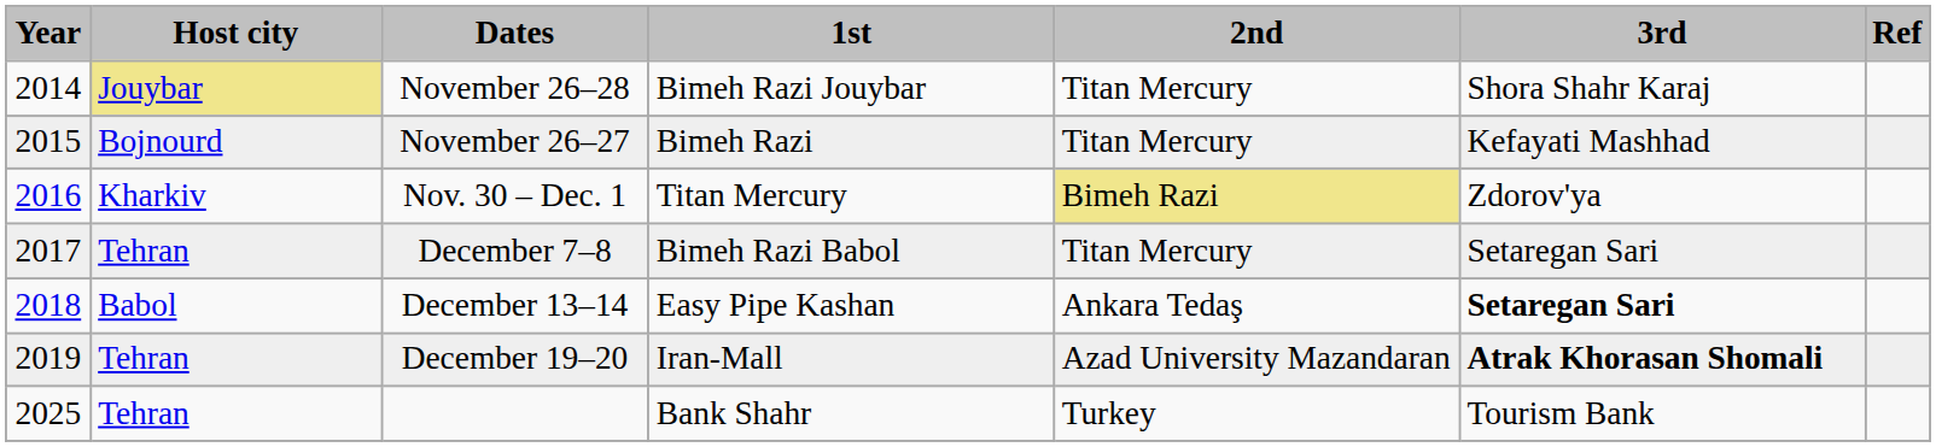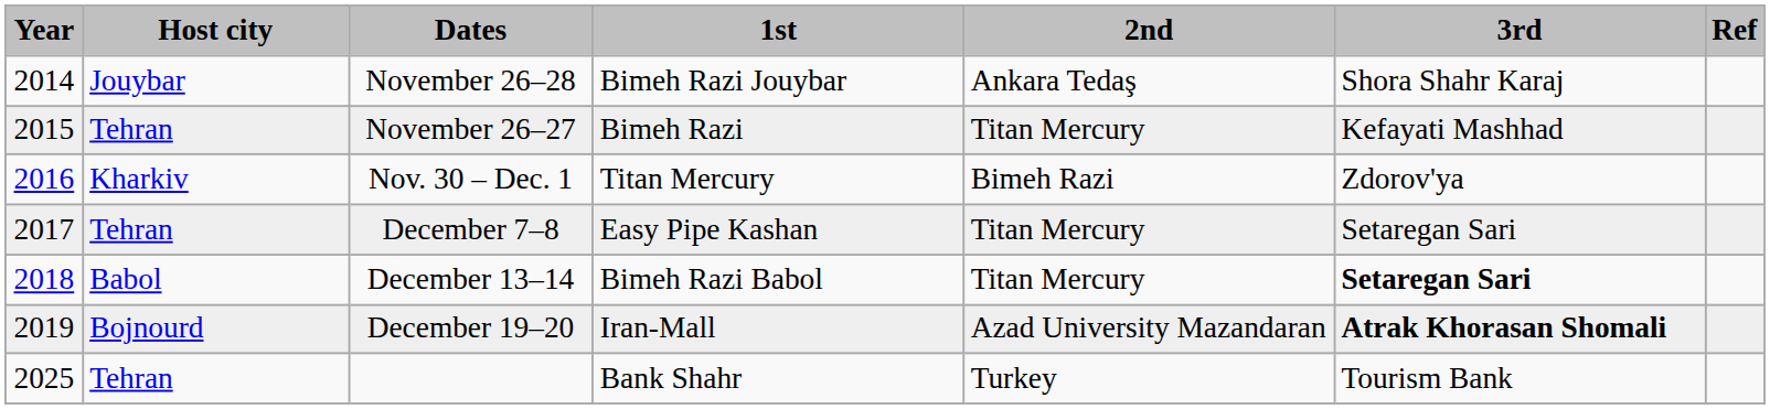 <table class="wikitable" style="text-align:left; font-size:90%">
 <tr>
 <th style="width: 30px; background-color:#C0C0C0">Year</th>
 <th style="width: 120px; background-color:#C0C0C0">Host city</th>
 <th style="width: 110px; background-color:#C0C0C0">Dates</th>
 <th style="width: 170px; background-color:#C0C0C0">1st</th>
 <th style="width: 170px; background-color:#C0C0C0">2nd</th>
 <th style="width: 170px; background-color:#C0C0C0">3rd</th>
 <th style="width: 20px; background-color:#C0C0C0">Ref</th>
 </tr>
 <tr>
 <td align="center">2014</td>
-<td style="background: khaki;"> <a href='#'>Jouybar</a></td>
+<td> <a href='#'>Jouybar</a></td>
 <td align="center">November 26–28</td>
 <td> Bimeh Razi Jouybar</td>
-<td> Titan Mercury</td>
+<td> Ankara Tedaş</td>
 <td> Shora Shahr Karaj</td>
 <td></td>
 </tr>
 <tr bgcolor="efefef">
 <td align="center">2015</td>
-<td> <a href='#'>Bojnourd</a></td>
+<td> <a href='#'>Tehran</a></td>
 <td align="center">November 26–27</td>
 <td> Bimeh Razi</td>
 <td> Titan Mercury</td>
 <td> Kefayati Mashhad</td>
 <td></td>
 </tr>
 <tr>
 <td align="center"><a href='#'>2016</a></td>
 <td> <a href='#'>Kharkiv</a></td>
 <td align="center">Nov. 30 – Dec. 1</td>
 <td> Titan Mercury</td>
-<td style="background: khaki;"> Bimeh Razi</td>
+<td> Bimeh Razi</td>
 <td> Zdorov'ya</td>
 <td></td>
 </tr>
 <tr bgcolor="efefef">
 <td align="center">2017</td>
 <td> <a href='#'>Tehran</a></td>
 <td align="center">December 7–8</td>
-<td> Bimeh Razi Babol</td>
+<td> Easy Pipe Kashan</td>
 <td> Titan Mercury</td>
 <td> Setaregan Sari</td>
 <td></td>
 </tr>
 <tr>
 <td align="center"><a href='#'>2018</a></td>
 <td> <a href='#'>Babol</a></td>
 <td align="center">December 13–14</td>
-<td> Easy Pipe Kashan</td>
-<td> Ankara Tedaş</td>
+<td> Bimeh Razi Babol</td>
+<td> Titan Mercury</td>
 <td><strong> Setaregan Sari</strong></td>
 <td></td>
 </tr>
 <tr bgcolor="efefef">
 <td align="center">2019</td>
-<td> <a href='#'>Tehran</a></td>
+<td> <a href='#'>Bojnourd</a></td>
 <td align="center">December 19–20</td>
 <td> Iran-Mall</td>
 <td> Azad University Mazandaran</td>
 <td><strong> Atrak Khorasan Shomali</strong></td>
 <td></td>
 </tr>
 <tr>
 <td align="center">2025</td>
 <td> <a href='#'>Tehran</a></td>
 <td align="center"></td>
 <td> Bank Shahr</td>
 <td> Turkey</td>
 <td>  Tourism Bank</td>
 </tr>
 </table>
